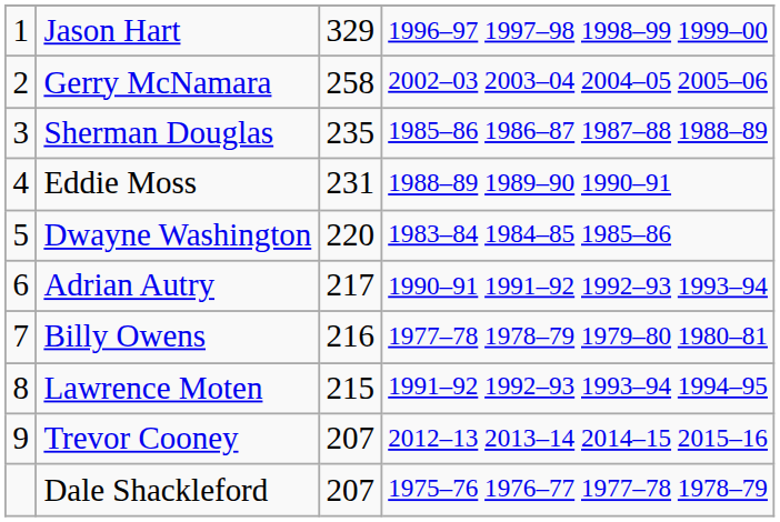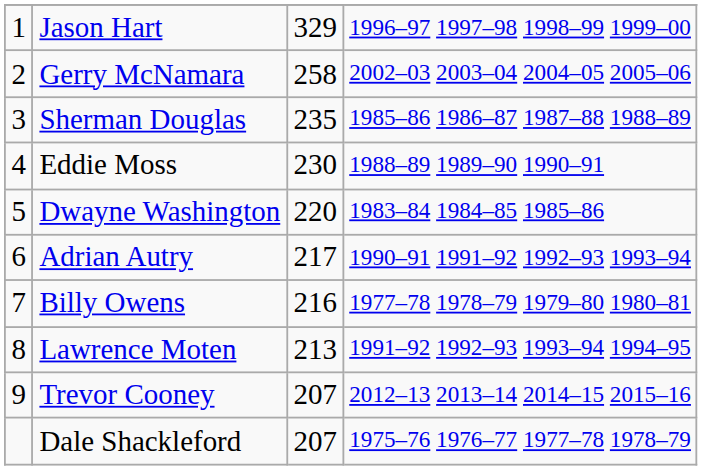 <table class="wikitable">
 <tr>
 </tr>
 <tr>
 <td>1</td>
 <td><a href='#'>Jason Hart</a></td>
 <td>329</td>
 <td style="font-size:80%;"><a href='#'>1996–97</a> <a href='#'>1997–98</a> <a href='#'>1998–99</a> <a href='#'>1999–00</a></td>
 </tr>
 <tr>
 <td>2</td>
 <td><a href='#'>Gerry McNamara</a></td>
 <td>258</td>
 <td style="font-size:80%;"><a href='#'>2002–03</a> <a href='#'>2003–04</a> <a href='#'>2004–05</a> <a href='#'>2005–06</a></td>
 </tr>
 <tr>
 <td>3</td>
 <td><a href='#'>Sherman Douglas</a></td>
 <td>235</td>
 <td style="font-size:80%;"><a href='#'>1985–86</a> <a href='#'>1986–87</a> <a href='#'>1987–88</a> <a href='#'>1988–89</a></td>
 </tr>
 <tr>
 <td>4</td>
 <td>Eddie Moss</td>
-<td>231</td>
+<td>230</td>
 <td style="font-size:80%;"><a href='#'>1988–89</a> <a href='#'>1989–90</a> <a href='#'>1990–91</a></td>
 </tr>
 <tr>
 <td>5</td>
 <td><a href='#'>Dwayne Washington</a></td>
 <td>220</td>
 <td style="font-size:80%;"><a href='#'>1983–84</a> <a href='#'>1984–85</a> <a href='#'>1985–86</a></td>
 </tr>
 <tr>
 <td>6</td>
 <td><a href='#'>Adrian Autry</a></td>
 <td>217</td>
 <td style="font-size:80%;"><a href='#'>1990–91</a> <a href='#'>1991–92</a> <a href='#'>1992–93</a> <a href='#'>1993–94</a></td>
 </tr>
 <tr>
 <td>7</td>
 <td><a href='#'>Billy Owens</a></td>
 <td>216</td>
 <td style="font-size:80%;"><a href='#'>1977–78</a> <a href='#'>1978–79</a> <a href='#'>1979–80</a> <a href='#'>1980–81</a></td>
 </tr>
 <tr>
 <td>8</td>
 <td><a href='#'>Lawrence Moten</a></td>
-<td>215</td>
+<td>213</td>
 <td style="font-size:80%;"><a href='#'>1991–92</a> <a href='#'>1992–93</a> <a href='#'>1993–94</a> <a href='#'>1994–95</a></td>
 </tr>
 <tr>
 <td>9</td>
 <td><a href='#'>Trevor Cooney</a></td>
 <td>207</td>
 <td style="font-size:80%;"><a href='#'>2012–13</a> <a href='#'>2013–14</a> <a href='#'>2014–15</a> <a href='#'>2015–16</a></td>
 </tr>
 <tr>
 <td></td>
 <td>Dale Shackleford</td>
 <td>207</td>
 <td style="font-size:80%;"><a href='#'>1975–76</a> <a href='#'>1976–77</a> <a href='#'>1977–78</a> <a href='#'>1978–79</a></td>
 </tr>
 </table>
